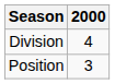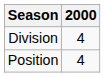 <table class="wikitable" style="text-align: Center;">
 <tr>
 <th>Season</th>
 <th>2000</th>
 </tr>
 <tr>
 <td>Division</td>
 <td>4</td>
 </tr>
 <tr>
 <td>Position</td>
-<td>3</td>
+<td>4</td>
 </tr>
 </table>
